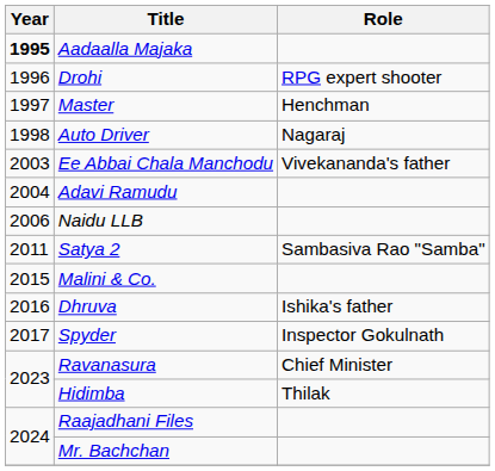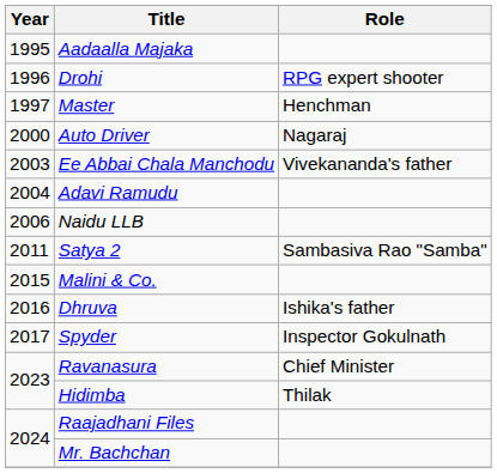 <table class="wikitable sortable">
 <tr>
 <th>Year</th>
 <th>Title</th>
 <th>Role</th>
 </tr>
 <tr>
-<td><strong>1995</strong></td>
+<td>1995</td>
 <td><em><a href='#'>Aadaalla Majaka</a></em></td>
 <td></td>
 </tr>
 <tr>
 <td>1996</td>
 <td><em><a href='#'>Drohi</a></em></td>
 <td><a href='#'>RPG</a> expert shooter</td>
 </tr>
 <tr>
 <td>1997</td>
 <td><em><a href='#'>Master</a></em></td>
 <td>Henchman</td>
 </tr>
 <tr>
-<td>1998</td>
+<td>2000</td>
 <td><em><a href='#'>Auto Driver</a></em></td>
 <td>Nagaraj</td>
 </tr>
 <tr>
 <td>2003</td>
 <td><em><a href='#'>Ee Abbai Chala Manchodu</a></em></td>
 <td>Vivekananda's father</td>
 </tr>
 <tr>
 <td>2004</td>
 <td><em><a href='#'>Adavi Ramudu</a></em></td>
 <td></td>
 </tr>
 <tr>
 <td>2006</td>
 <td><em>Naidu LLB</em></td>
 <td></td>
 </tr>
 <tr>
 <td>2011</td>
 <td><em><a href='#'>Satya 2</a></em></td>
 <td>Sambasiva Rao "Samba"</td>
 </tr>
 <tr>
 <td>2015</td>
 <td><em><a href='#'>Malini & Co.</a></em></td>
 <td></td>
 </tr>
 <tr>
 <td>2016</td>
 <td><em><a href='#'>Dhruva</a></em></td>
 <td>Ishika's father</td>
 </tr>
 <tr>
 <td>2017</td>
 <td><em><a href='#'>Spyder</a></em></td>
 <td>Inspector Gokulnath</td>
 </tr>
 <tr>
 <td rowspan="2">2023</td>
 <td><em><a href='#'> Ravanasura</a></em></td>
 <td>Chief Minister</td>
 </tr>
 <tr>
 <td><em><a href='#'>Hidimba</a></em></td>
 <td>Thilak</td>
 </tr>
 <tr>
 <td rowspan=2>2024</td>
 <td><em><a href='#'>Raajadhani Files</a></em></td>
 <td></td>
 </tr>
 <tr>
 <td><em><a href='#'>Mr. Bachchan</a></em></td>
 <td></td>
 </tr>
 <tr>
 </tr>
 </table>
